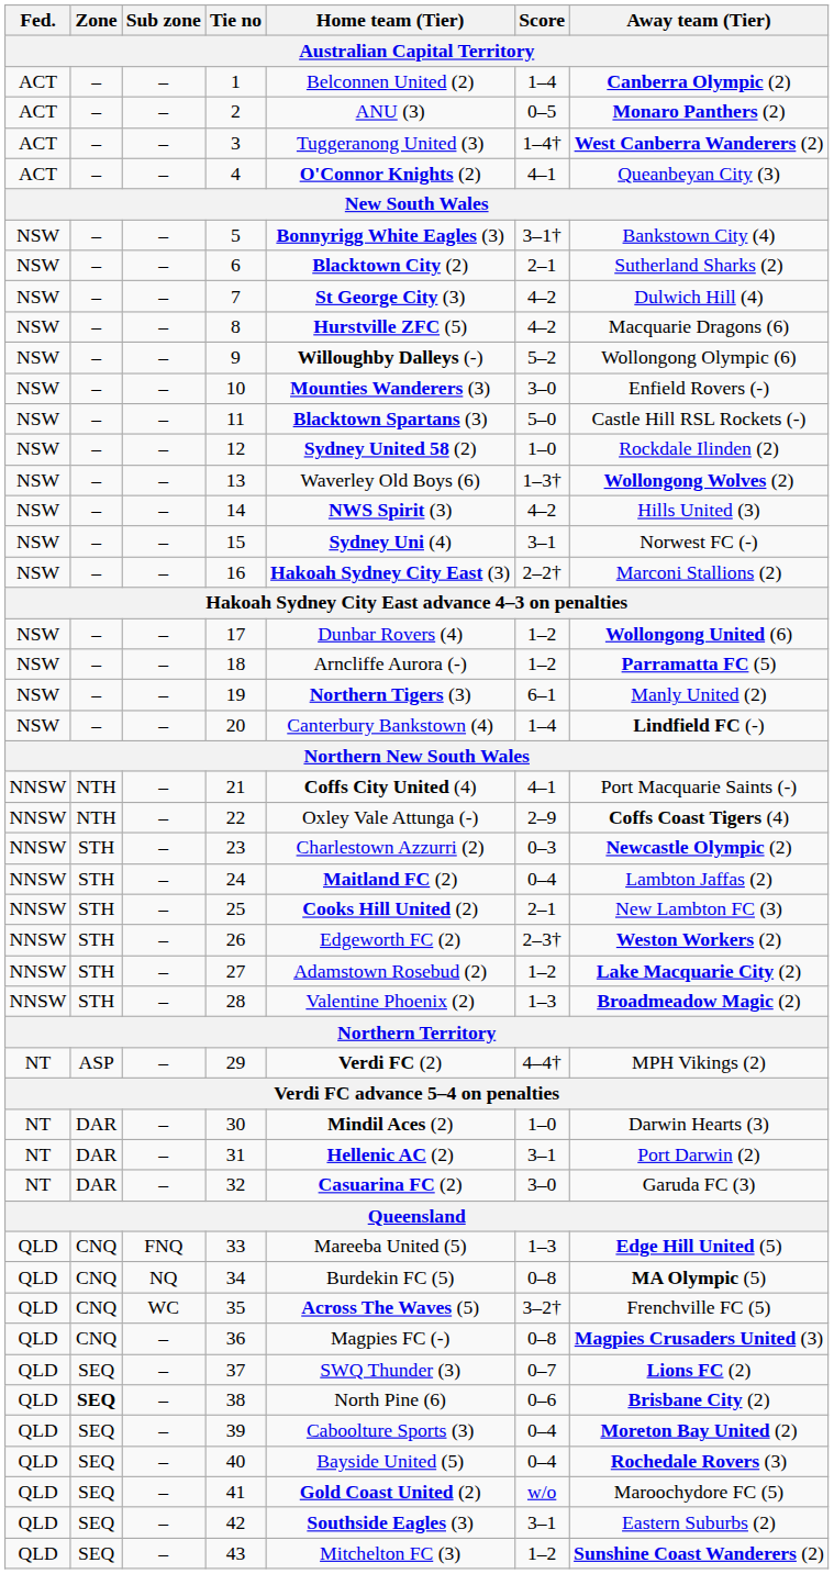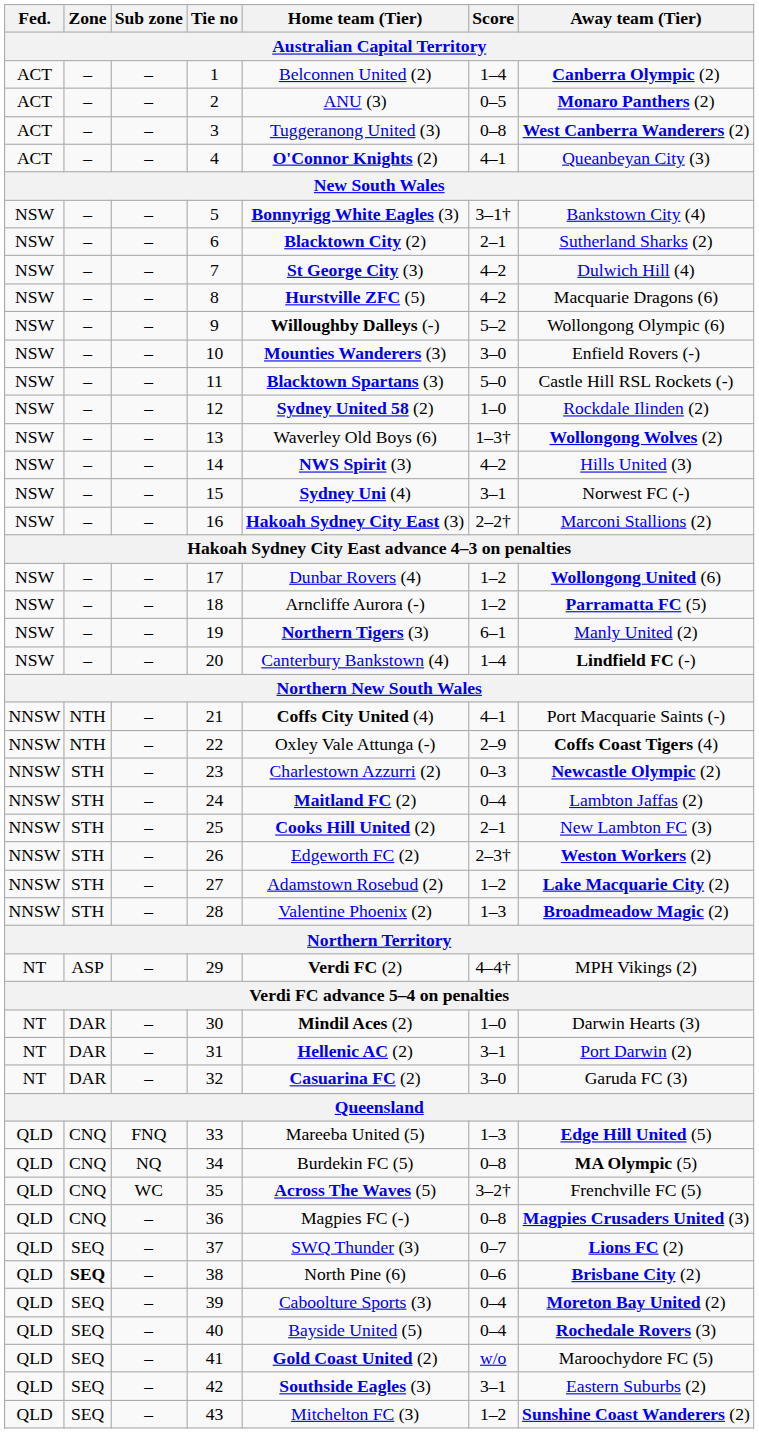 <table class="wikitable" style="text-align:center">
 <tr>
 <th>Fed.</th>
 <th>Zone</th>
 <th>Sub zone</th>
 <th>Tie no</th>
 <th>Home team (Tier)</th>
 <th>Score</th>
 <th>Away team (Tier)</th>
 </tr>
 <tr>
 <th colspan=7><a href='#'>Australian Capital Territory</a></th>
 </tr>
 <tr>
 <td>ACT</td>
 <td>–</td>
 <td>–</td>
 <td>1</td>
 <td><a href='#'>Belconnen United</a> (2)</td>
 <td>1–4</td>
 <td><strong><a href='#'>Canberra Olympic</a></strong> (2)</td>
 </tr>
 <tr>
 <td>ACT</td>
 <td>–</td>
 <td>–</td>
 <td>2</td>
 <td><a href='#'>ANU</a> (3)</td>
 <td>0–5</td>
 <td><strong><a href='#'>Monaro Panthers</a></strong> (2)</td>
 </tr>
 <tr>
 <td>ACT</td>
 <td>–</td>
 <td>–</td>
 <td>3</td>
 <td><a href='#'>Tuggeranong United</a> (3)</td>
-<td>1–4†</td>
+<td>0–8</td>
 <td><strong><a href='#'>West Canberra Wanderers</a></strong> (2)</td>
 </tr>
 <tr>
 <td>ACT</td>
 <td>–</td>
 <td>–</td>
 <td>4</td>
 <td><strong><a href='#'>O'Connor Knights</a></strong> (2)</td>
 <td>4–1</td>
 <td><a href='#'>Queanbeyan City</a> (3)</td>
 </tr>
 <tr>
 <th colspan=7><a href='#'>New South Wales</a></th>
 </tr>
 <tr>
 <td>NSW</td>
 <td>–</td>
 <td>–</td>
 <td>5</td>
 <td><strong><a href='#'>Bonnyrigg White Eagles</a></strong> (3)</td>
 <td>3–1†</td>
 <td><a href='#'>Bankstown City</a> (4)</td>
 </tr>
 <tr>
 <td>NSW</td>
 <td>–</td>
 <td>–</td>
 <td>6</td>
 <td><strong><a href='#'>Blacktown City</a></strong> (2)</td>
 <td>2–1</td>
 <td><a href='#'>Sutherland Sharks</a> (2)</td>
 </tr>
 <tr>
 <td>NSW</td>
 <td>–</td>
 <td>–</td>
 <td>7</td>
 <td><strong><a href='#'>St George City</a></strong> (3)</td>
 <td>4–2</td>
 <td><a href='#'>Dulwich Hill</a> (4)</td>
 </tr>
 <tr>
 <td>NSW</td>
 <td>–</td>
 <td>–</td>
 <td>8</td>
 <td><strong><a href='#'>Hurstville ZFC</a></strong> (5)</td>
 <td>4–2</td>
 <td>Macquarie Dragons (6)</td>
 </tr>
 <tr>
 <td>NSW</td>
 <td>–</td>
 <td>–</td>
 <td>9</td>
 <td><strong>Willoughby Dalleys</strong> (-)</td>
 <td>5–2</td>
 <td>Wollongong Olympic (6)</td>
 </tr>
 <tr>
 <td>NSW</td>
 <td>–</td>
 <td>–</td>
 <td>10</td>
 <td><strong><a href='#'>Mounties Wanderers</a></strong> (3)</td>
 <td>3–0</td>
 <td>Enfield Rovers (-)</td>
 </tr>
 <tr>
 <td>NSW</td>
 <td>–</td>
 <td>–</td>
 <td>11</td>
 <td><strong><a href='#'>Blacktown Spartans</a></strong> (3)</td>
 <td>5–0</td>
 <td>Castle Hill RSL Rockets (-)</td>
 </tr>
 <tr>
 <td>NSW</td>
 <td>–</td>
 <td>–</td>
 <td>12</td>
 <td><strong><a href='#'>Sydney United 58</a></strong> (2)</td>
 <td>1–0</td>
 <td><a href='#'>Rockdale Ilinden</a> (2)</td>
 </tr>
 <tr>
 <td>NSW</td>
 <td>–</td>
 <td>–</td>
 <td>13</td>
 <td>Waverley Old Boys (6)</td>
 <td>1–3†</td>
 <td><strong><a href='#'>Wollongong Wolves</a></strong> (2)</td>
 </tr>
 <tr>
 <td>NSW</td>
 <td>–</td>
 <td>–</td>
 <td>14</td>
 <td><strong><a href='#'>NWS Spirit</a></strong> (3)</td>
 <td>4–2</td>
 <td><a href='#'>Hills United</a> (3)</td>
 </tr>
 <tr>
 <td>NSW</td>
 <td>–</td>
 <td>–</td>
 <td>15</td>
 <td><strong><a href='#'>Sydney Uni</a></strong> (4)</td>
 <td>3–1</td>
 <td>Norwest FC (-)</td>
 </tr>
 <tr>
 <td>NSW</td>
 <td>–</td>
 <td>–</td>
 <td>16</td>
 <td><strong><a href='#'>Hakoah Sydney City East</a></strong> (3)</td>
 <td>2–2†</td>
 <td><a href='#'>Marconi Stallions</a> (2)</td>
 </tr>
 <tr>
 <th colspan=7>Hakoah Sydney City East advance 4–3 on penalties</th>
 </tr>
 <tr>
 <td>NSW</td>
 <td>–</td>
 <td>–</td>
 <td>17</td>
 <td><a href='#'>Dunbar Rovers</a> (4)</td>
 <td>1–2</td>
 <td><strong><a href='#'>Wollongong United</a></strong> (6)</td>
 </tr>
 <tr>
 <td>NSW</td>
 <td>–</td>
 <td>–</td>
 <td>18</td>
 <td>Arncliffe Aurora (-)</td>
 <td>1–2</td>
 <td><strong><a href='#'>Parramatta FC</a></strong> (5)</td>
 </tr>
 <tr>
 <td>NSW</td>
 <td>–</td>
 <td>–</td>
 <td>19</td>
 <td><strong><a href='#'>Northern Tigers</a> </strong> (3)</td>
 <td>6–1</td>
 <td><a href='#'>Manly United</a> (2)</td>
 </tr>
 <tr>
 <td>NSW</td>
 <td>–</td>
 <td>–</td>
 <td>20</td>
 <td><a href='#'>Canterbury Bankstown</a> (4)</td>
 <td>1–4</td>
 <td><strong>Lindfield FC</strong> (-)</td>
 </tr>
 <tr>
 <th colspan=7><a href='#'>Northern New South Wales</a></th>
 </tr>
 <tr>
 <td>NNSW</td>
 <td>NTH</td>
 <td>–</td>
 <td>21</td>
 <td><strong>Coffs City United</strong> (4)</td>
 <td>4–1</td>
 <td>Port Macquarie Saints (-)</td>
 </tr>
 <tr>
 <td>NNSW</td>
 <td>NTH</td>
 <td>–</td>
 <td>22</td>
 <td>Oxley Vale Attunga (-)</td>
 <td>2–9</td>
 <td><strong>Coffs Coast Tigers</strong> (4)</td>
 </tr>
 <tr>
 <td>NNSW</td>
 <td>STH</td>
 <td>–</td>
 <td>23</td>
 <td><a href='#'>Charlestown Azzurri</a> (2)</td>
 <td>0–3</td>
 <td><strong><a href='#'>Newcastle Olympic</a></strong> (2)</td>
 </tr>
 <tr>
 <td>NNSW</td>
 <td>STH</td>
 <td>–</td>
 <td>24</td>
 <td><strong><a href='#'>Maitland FC</a></strong> (2)</td>
 <td>0–4</td>
 <td><a href='#'>Lambton Jaffas</a> (2)</td>
 </tr>
 <tr>
 <td>NNSW</td>
 <td>STH</td>
 <td>–</td>
 <td>25</td>
 <td><strong><a href='#'>Cooks Hill United</a></strong> (2)</td>
 <td>2–1</td>
 <td><a href='#'>New Lambton FC</a> (3)</td>
 </tr>
 <tr>
 <td>NNSW</td>
 <td>STH</td>
 <td>–</td>
 <td>26</td>
 <td><a href='#'>Edgeworth FC</a> (2)</td>
 <td>2–3†</td>
 <td><strong><a href='#'>Weston Workers</a></strong> (2)</td>
 </tr>
 <tr>
 <td>NNSW</td>
 <td>STH</td>
 <td>–</td>
 <td>27</td>
 <td><a href='#'>Adamstown Rosebud</a> (2)</td>
 <td>1–2</td>
 <td><strong><a href='#'>Lake Macquarie City</a></strong> (2)</td>
 </tr>
 <tr>
 <td>NNSW</td>
 <td>STH</td>
 <td>–</td>
 <td>28</td>
 <td><a href='#'>Valentine Phoenix</a> (2)</td>
 <td>1–3</td>
 <td><strong><a href='#'>Broadmeadow Magic</a></strong> (2)</td>
 </tr>
 <tr>
 <th colspan=7><a href='#'>Northern Territory</a></th>
 </tr>
 <tr>
 <td>NT</td>
 <td>ASP</td>
 <td>–</td>
 <td>29</td>
 <td><strong>Verdi FC</strong> (2)</td>
 <td>4–4†</td>
 <td>MPH Vikings (2)</td>
 </tr>
 <tr>
 <th colspan=7>Verdi FC advance 5–4 on penalties</th>
 </tr>
 <tr>
 <td>NT</td>
 <td>DAR</td>
 <td>–</td>
 <td>30</td>
 <td><strong>Mindil Aces</strong> (2)</td>
 <td>1–0</td>
 <td>Darwin Hearts (3)</td>
 </tr>
 <tr>
 <td>NT</td>
 <td>DAR</td>
 <td>–</td>
 <td>31</td>
 <td><strong><a href='#'>Hellenic AC</a></strong> (2)</td>
 <td>3–1</td>
 <td><a href='#'>Port Darwin</a> (2)</td>
 </tr>
 <tr>
 <td>NT</td>
 <td>DAR</td>
 <td>–</td>
 <td>32</td>
 <td><strong><a href='#'>Casuarina FC</a></strong> (2)</td>
 <td>3–0</td>
 <td>Garuda FC (3)</td>
 </tr>
 <tr>
 <th colspan=7><a href='#'>Queensland</a></th>
 </tr>
 <tr>
 <td>QLD</td>
 <td>CNQ</td>
 <td>FNQ</td>
 <td>33</td>
 <td>Mareeba United (5)</td>
 <td>1–3</td>
 <td><strong><a href='#'>Edge Hill United</a></strong> (5)</td>
 </tr>
 <tr>
 <td>QLD</td>
 <td>CNQ</td>
 <td>NQ</td>
 <td>34</td>
 <td>Burdekin FC (5)</td>
 <td>0–8</td>
 <td><strong>MA Olympic</strong> (5)</td>
 </tr>
 <tr>
 <td>QLD</td>
 <td>CNQ</td>
 <td>WC</td>
 <td>35</td>
 <td><strong><a href='#'>Across The Waves</a></strong> (5)</td>
 <td>3–2†</td>
 <td>Frenchville FC (5)</td>
 </tr>
 <tr>
 <td>QLD</td>
 <td>CNQ</td>
 <td>–</td>
 <td>36</td>
 <td>Magpies FC (-)</td>
 <td>0–8</td>
 <td><strong><a href='#'>Magpies Crusaders United</a></strong> (3)</td>
 </tr>
 <tr>
 <td>QLD</td>
 <td>SEQ</td>
 <td>–</td>
 <td>37</td>
 <td><a href='#'>SWQ Thunder</a> (3)</td>
 <td>0–7</td>
 <td><strong><a href='#'>Lions FC</a></strong> (2)</td>
 </tr>
 <tr>
 <td>QLD</td>
 <td><strong>SEQ</strong></td>
 <td>–</td>
 <td>38</td>
 <td>North Pine (6)</td>
 <td>0–6</td>
 <td><strong><a href='#'>Brisbane City</a></strong> (2)</td>
 </tr>
 <tr>
 <td>QLD</td>
 <td>SEQ</td>
 <td>–</td>
 <td>39</td>
 <td><a href='#'>Caboolture Sports</a> (3)</td>
 <td>0–4</td>
 <td><strong><a href='#'>Moreton Bay United</a></strong> (2)</td>
 </tr>
 <tr>
 <td>QLD</td>
 <td>SEQ</td>
 <td>–</td>
 <td>40</td>
 <td><a href='#'>Bayside United</a> (5)</td>
 <td>0–4</td>
 <td><strong><a href='#'>Rochedale Rovers</a></strong> (3)</td>
 </tr>
 <tr>
 <td>QLD</td>
 <td>SEQ</td>
 <td>–</td>
 <td>41</td>
 <td><strong><a href='#'>Gold Coast United</a></strong> (2)</td>
 <td><a href='#'>w/o</a></td>
 <td>Maroochydore FC (5)</td>
 </tr>
 <tr>
 <td>QLD</td>
 <td>SEQ</td>
 <td>–</td>
 <td>42</td>
 <td><strong><a href='#'>Southside Eagles</a></strong> (3)</td>
 <td>3–1</td>
 <td><a href='#'>Eastern Suburbs</a> (2)</td>
 </tr>
 <tr>
 <td>QLD</td>
 <td>SEQ</td>
 <td>–</td>
 <td>43</td>
 <td><a href='#'>Mitchelton FC</a> (3)</td>
 <td>1–2</td>
 <td><strong><a href='#'>Sunshine Coast Wanderers</a></strong> (2)</td>
 </tr>
 </table>
